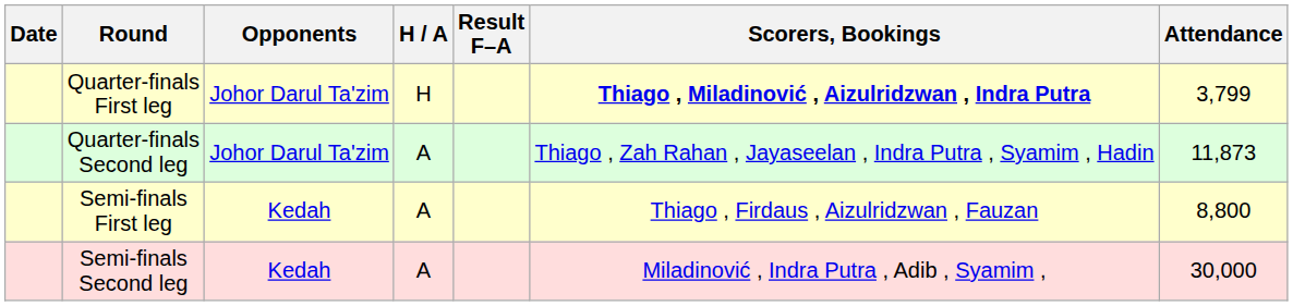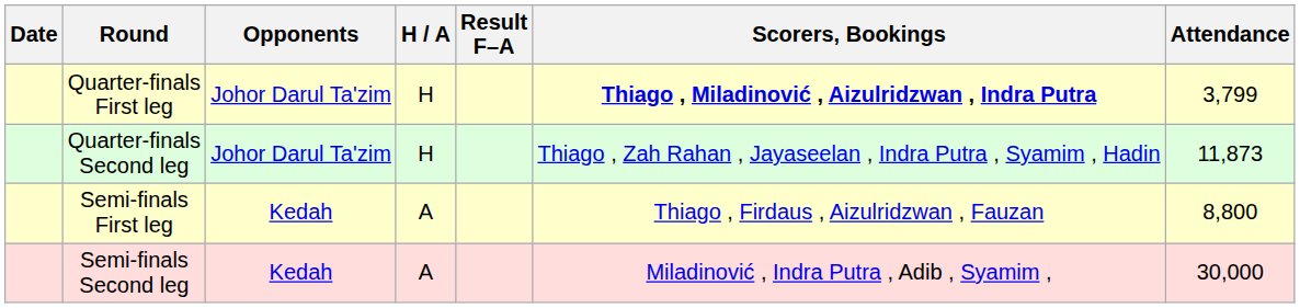 <table class="wikitable" style="text-align:center">
 <tr>
 <th>Date</th>
 <th>Round</th>
 <th>Opponents</th>
 <th>H / A</th>
 <th>Result<br>F–A</th>
 <th>Scorers, Bookings</th>
 <th>Attendance</th>
 </tr>
 <tr bgcolor=#ffffcc>
 <td></td>
 <td>Quarter-finals<br>First leg</td>
 <td><a href='#'>Johor Darul Ta'zim</a></td>
 <td>H</td>
 <td></td>
 <td><strong><a href='#'>Thiago</a> , <a href='#'>Miladinović</a> , <a href='#'>Aizulridzwan</a> , <a href='#'>Indra Putra</a> </strong></td>
 <td>3,799</td>
 </tr>
 <tr bgcolor=#ddffdd>
 <td></td>
 <td>Quarter-finals<br>Second leg</td>
 <td><a href='#'>Johor Darul Ta'zim</a></td>
-<td>A</td>
+<td>H</td>
 <td></td>
 <td><a href='#'>Thiago</a> , <a href='#'>Zah Rahan</a> , <a href='#'>Jayaseelan</a> , <a href='#'>Indra Putra</a> , <a href='#'>Syamim</a> , <a href='#'>Hadin</a> </td>
 <td>11,873</td>
 </tr>
 <tr bgcolor=#ffffcc>
 <td></td>
 <td>Semi-finals<br>First leg</td>
 <td><a href='#'>Kedah</a></td>
 <td>A</td>
 <td></td>
 <td><a href='#'>Thiago</a> , <a href='#'>Firdaus</a> , <a href='#'>Aizulridzwan</a> , <a href='#'>Fauzan</a> </td>
 <td>8,800</td>
 </tr>
 <tr bgcolor=#ffdddd>
 <td></td>
 <td>Semi-finals<br>Second leg</td>
 <td><a href='#'>Kedah</a></td>
 <td>A</td>
 <td></td>
 <td><a href='#'>Miladinović</a> , <a href='#'>Indra Putra</a> ,  Adib , <a href='#'>Syamim</a> ,</td>
 <td>30,000</td>
 </tr>
 </table>
